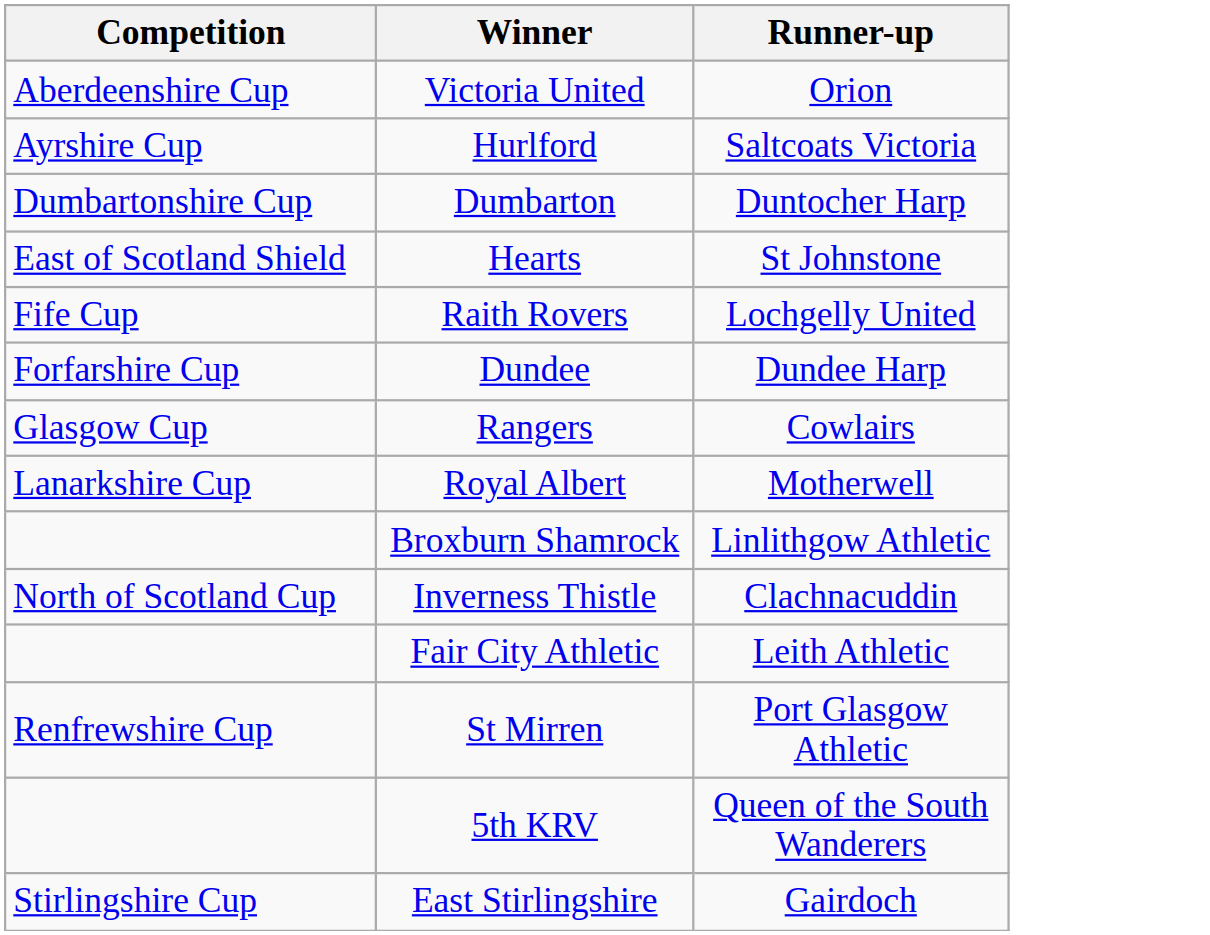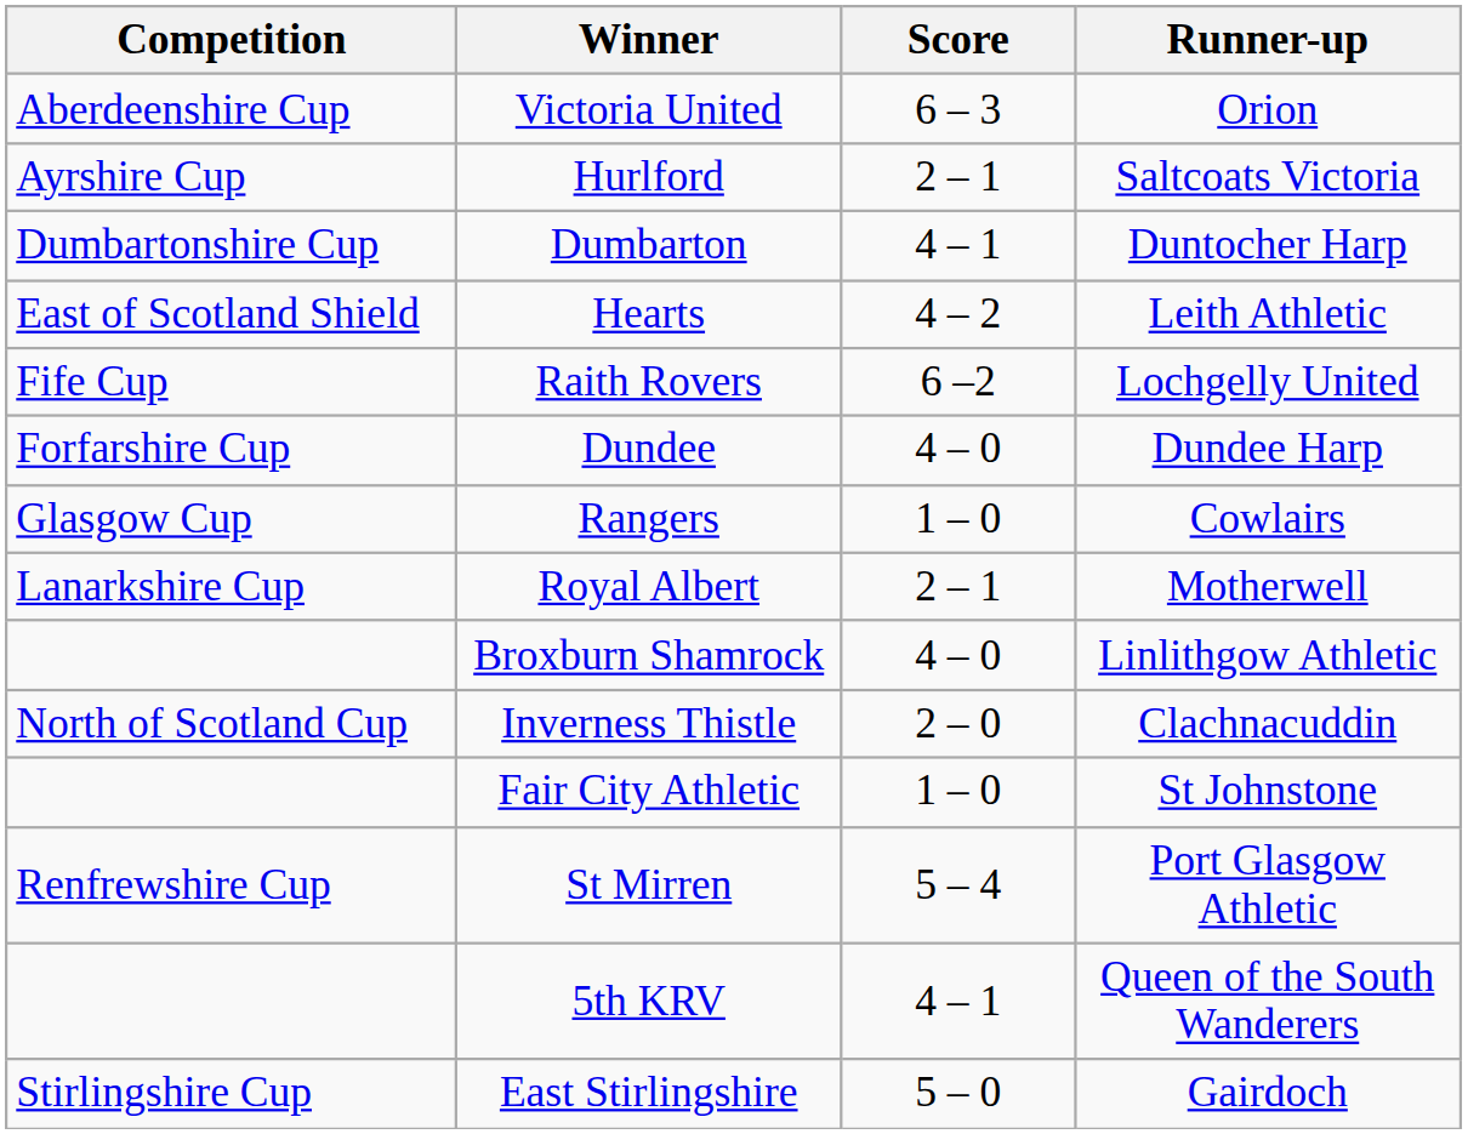 <table class="wikitable" style="text-align: center;">
 <tr>
 <th width=160>Competition</th>
 <th width=135>Winner</th>
+<th width=80>Score</th>
 <th width=135>Runner-up</th>
 </tr>
 <tr>
 <td align=left><a href='#'>Aberdeenshire Cup</a></td>
 <td><a href='#'>Victoria United</a></td>
+<td>6 – 3</td>
 <td><a href='#'>Orion</a></td>
 </tr>
 <tr>
 <td align=left><a href='#'>Ayrshire Cup</a></td>
 <td><a href='#'>Hurlford</a></td>
+<td>2 – 1</td>
 <td><a href='#'>Saltcoats Victoria</a></td>
 </tr>
 <tr>
 <td align=left><a href='#'>Dumbartonshire Cup</a></td>
 <td><a href='#'>Dumbarton</a></td>
+<td>4 – 1</td>
 <td><a href='#'>Duntocher Harp</a></td>
 </tr>
 <tr>
 <td align=left><a href='#'>East of Scotland Shield</a></td>
 <td><a href='#'>Hearts</a></td>
-<td><a href='#'>St Johnstone</a></td>
+<td>4 – 2</td>
+<td><a href='#'>Leith Athletic</a></td>
 </tr>
 <tr>
 <td align=left><a href='#'>Fife Cup</a></td>
 <td><a href='#'>Raith Rovers</a></td>
+<td>6 –2</td>
 <td><a href='#'>Lochgelly United</a></td>
 </tr>
 <tr>
 <td align=left><a href='#'>Forfarshire Cup</a></td>
 <td><a href='#'>Dundee</a></td>
+<td>4 – 0</td>
 <td><a href='#'>Dundee Harp</a></td>
 </tr>
 <tr>
 <td align=left><a href='#'>Glasgow Cup</a></td>
 <td><a href='#'>Rangers</a></td>
+<td>1 – 0</td>
 <td><a href='#'>Cowlairs</a></td>
 </tr>
 <tr>
 <td align=left><a href='#'>Lanarkshire Cup</a></td>
 <td><a href='#'>Royal Albert</a></td>
+<td>2 – 1</td>
 <td><a href='#'>Motherwell</a></td>
 </tr>
 <tr>
 <td align=left></td>
 <td><a href='#'>Broxburn Shamrock</a></td>
+<td>4 – 0</td>
 <td><a href='#'>Linlithgow Athletic</a></td>
 </tr>
 <tr>
 <td align=left><a href='#'>North of Scotland Cup</a></td>
 <td><a href='#'>Inverness Thistle</a></td>
+<td>2 – 0</td>
 <td><a href='#'>Clachnacuddin</a></td>
 </tr>
 <tr>
 <td align=left></td>
 <td><a href='#'>Fair City Athletic</a></td>
-<td><a href='#'>Leith Athletic</a></td>
+<td>1 – 0</td>
+<td><a href='#'>St Johnstone</a></td>
 </tr>
 <tr>
 <td align=left><a href='#'>Renfrewshire Cup</a></td>
 <td><a href='#'>St Mirren</a></td>
+<td>5 – 4</td>
 <td><a href='#'>Port Glasgow Athletic</a></td>
 </tr>
 <tr>
 <td align=left></td>
 <td><a href='#'>5th KRV</a></td>
+<td>4 – 1</td>
 <td><a href='#'>Queen of the South Wanderers</a></td>
 </tr>
 <tr>
 <td align=left><a href='#'>Stirlingshire Cup</a></td>
 <td><a href='#'>East Stirlingshire</a></td>
+<td>5 – 0</td>
 <td><a href='#'>Gairdoch</a></td>
 </tr>
 </table>
